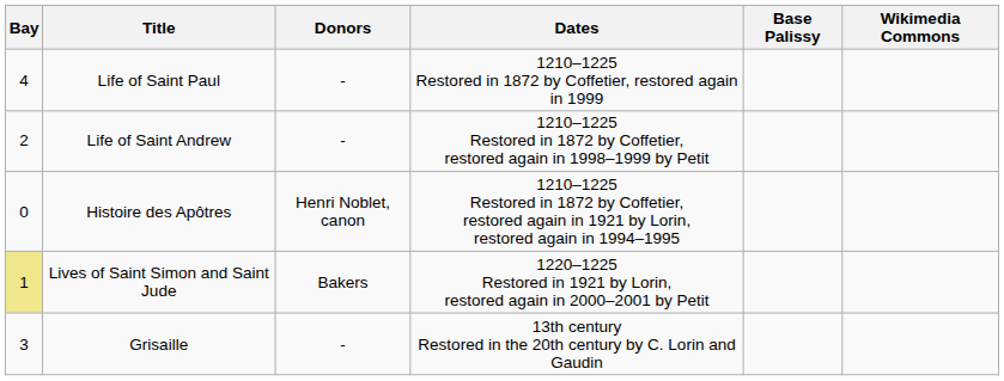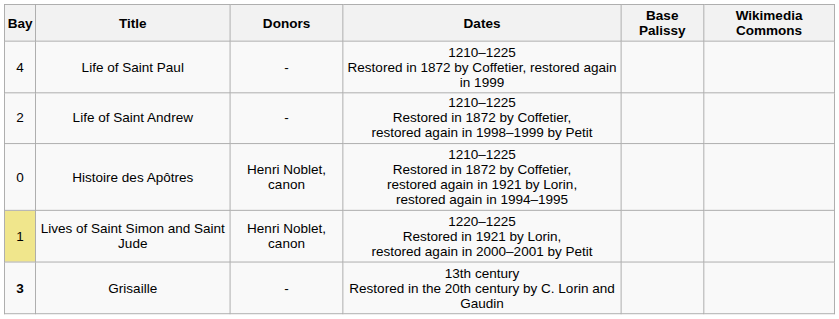 <table class="wikitable" style="width:100%;text-align:center;font-size:90%;">
 <tr>
 <th>Bay</th>
 <th>Title</th>
 <th>Donors</th>
 <th>Dates</th>
 <th>Base Palissy</th>
 <th>Wikimedia Commons</th>
 </tr>
 <tr>
 <td>4</td>
 <td>Life of Saint Paul</td>
 <td>-</td>
 <td>1210–1225<br>Restored in 1872 by Coffetier, restored again in 1999</td>
 <td></td>
 <td></td>
 </tr>
 <tr>
 <td>2</td>
 <td>Life of Saint Andrew</td>
 <td>-</td>
 <td>1210–1225<br>Restored in 1872 by Coffetier,<br>restored again in 1998–1999 by Petit</td>
 <td></td>
 <td></td>
 </tr>
 <tr>
 <td>0</td>
 <td>Histoire des Apôtres</td>
 <td>Henri Noblet, canon</td>
 <td>1210–1225<br>Restored in 1872 by Coffetier,<br>restored again in 1921 by Lorin,<br>restored again in 1994–1995</td>
 <td></td>
 <td></td>
 </tr>
 <tr>
 <td style="background: khaki;">1</td>
 <td>Lives of Saint Simon and Saint Jude</td>
-<td>Bakers</td>
+<td>Henri Noblet, canon</td>
 <td>1220–1225<br>Restored in 1921 by Lorin,<br>restored again in 2000–2001 by Petit</td>
 <td></td>
 <td></td>
 </tr>
 <tr>
-<td>3</td>
+<td><strong>3</strong></td>
 <td>Grisaille</td>
 <td>-</td>
 <td>13th century<br>Restored in the 20th century by C. Lorin and Gaudin</td>
 <td></td>
 <td></td>
 </tr>
 </table>
